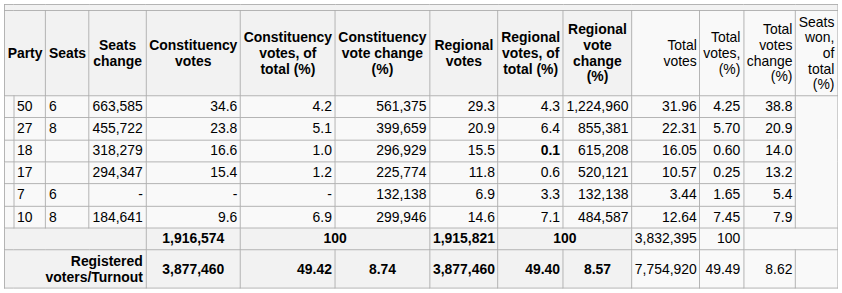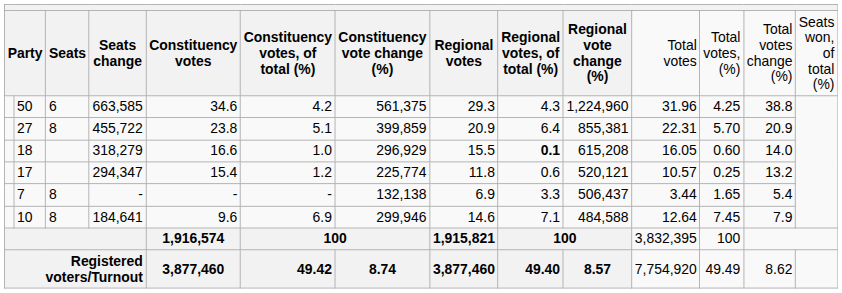 <table class="wikitable" style="text-align:right;">
 <tr>
 <th colspan="14"></th>
 </tr>
 <tr>
 <th colspan="2" rowspan="1">Party</th>
 <th>Seats</th>
 <th>Seats <br>change</th>
 <th>Constituency votes</th>
 <th>Constituency votes, of total (%)</th>
 <th>Constituency vote change (%)</th>
 <th>Regional votes</th>
 <th>Regional votes, of total (%)</th>
 <th>Regional vote change (%)</th>
 <td>Total votes</td>
 <td>Total votes, (%)</td>
 <td>Total votes change (%)</td>
 <td>Seats won, of total (%)</td>
 </tr>
 <tr>
 <td></td>
 <td rowspan="1" style="text-align: left;" scope="row">50</td>
 <td rowspan="1" style="text-align: left;" scope="row">6</td>
 <td>663,585</td>
 <td>34.6</td>
 <td>4.2</td>
 <td>561,375</td>
 <td>29.3</td>
 <td>4.3</td>
 <td>1,224,960</td>
 <td>31.96</td>
 <td>4.25</td>
 <td>38.8</td>
 </tr>
 <tr>
 <td></td>
 <td rowspan="1" style="text-align: left;" scope="row">27</td>
 <td rowspan="1" style="text-align: left;" scope="row">8</td>
 <td>455,722</td>
 <td>23.8</td>
 <td>5.1</td>
-<td>399,659</td>
+<td>399,859</td>
 <td>20.9</td>
 <td>6.4</td>
 <td>855,381</td>
 <td>22.31</td>
 <td>5.70</td>
 <td>20.9</td>
 </tr>
 <tr>
 <td></td>
 <td rowspan="1" style="text-align: left;" scope="row">18</td>
 <td rowspan="1" style="text-align: left;" scope="row"></td>
 <td>318,279</td>
 <td>16.6</td>
 <td>1.0</td>
 <td>296,929</td>
 <td>15.5</td>
 <td><strong>0.1</strong></td>
 <td>615,208</td>
 <td>16.05</td>
 <td>0.60</td>
 <td>14.0</td>
 </tr>
 <tr>
 <td></td>
 <td rowspan="1" style="text-align: left;" scope="row">17</td>
 <td rowspan="1" style="text-align: left;" scope="row"></td>
 <td>294,347</td>
 <td>15.4</td>
 <td>1.2</td>
 <td>225,774</td>
 <td>11.8</td>
 <td>0.6</td>
 <td>520,121</td>
 <td>10.57</td>
 <td>0.25</td>
 <td>13.2</td>
 </tr>
 <tr>
 <td></td>
 <td rowspan="1" style="text-align: left;" scope="row">7</td>
-<td rowspan="1" style="text-align: left;" scope="row">6</td>
+<td rowspan="1" style="text-align: left;" scope="row">8</td>
 <td>-</td>
 <td>-</td>
 <td>-</td>
 <td>132,138</td>
 <td>6.9</td>
 <td>3.3</td>
-<td>132,138</td>
+<td>506,437</td>
 <td>3.44</td>
 <td>1.65</td>
 <td>5.4</td>
 </tr>
 <tr>
 <td></td>
 <td style="text-align: left;" scope="row">10</td>
 <td rowspan="1" style="text-align: left;" scope="row">8</td>
 <td>184,641</td>
 <td>9.6</td>
 <td>6.9</td>
 <td>299,946</td>
 <td>14.6</td>
 <td>7.1</td>
-<td>484,587</td>
+<td>484,588</td>
 <td>12.64</td>
 <td>7.45</td>
 <td>7.9</td>
 </tr>
 <tr class="unsorted">
 <th colspan="4" style="text-align:right;"></th>
 <th>1,916,574</th>
 <th colspan="2">100</th>
 <th>1,915,821</th>
 <th colspan="2">100</th>
 <td>3,832,395</td>
 <td>100</td>
 <td colspan="2"></td>
 </tr>
 <tr class="unsorted">
 <th colspan="4" style="text-align:right;">Registered voters/Turnout</th>
 <th>3,877,460</th>
 <th style="text-align:right;">49.42</th>
 <th>8.74</th>
 <th>3,877,460</th>
 <th style="text-align:right;">49.40</th>
 <th>8.57</th>
 <td>7,754,920</td>
 <td style="text-align:right;">49.49</td>
 <td>8.62</td>
 <td></td>
 </tr>
 </table>
